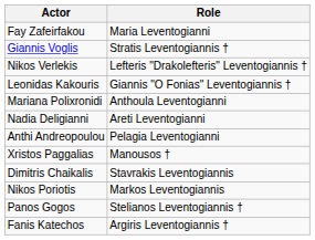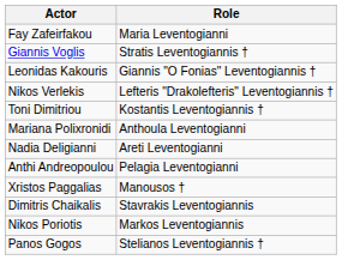 <table class="wikitable">
 <tr>
 <th>Actor</th>
 <th>Role</th>
 </tr>
 <tr>
 <td>Fay Zafeirfakou</td>
 <td>Maria Leventogianni</td>
 </tr>
 <tr>
 <td><a href='#'>Giannis Voglis</a></td>
 <td>Stratis Leventogiannis †</td>
 </tr>
 <tr>
+<td>Leonidas Kakouris</td>
+<td>Giannis "O Fonias" Leventogiannis †</td>
+</tr>
+<tr>
 <td>Nikos Verlekis</td>
 <td>Lefteris "Drakolefteris" Leventogiannis †</td>
 </tr>
 <tr>
-<td>Leonidas Kakouris</td>
-<td>Giannis "O Fonias" Leventogiannis †</td>
+<td>Toni Dimitriou</td>
+<td>Kostantis Leventogiannis †</td>
 </tr>
 <tr>
 <td>Mariana Polixronidi</td>
 <td>Anthoula Leventogianni</td>
 </tr>
 <tr>
 <td>Nadia Deligianni</td>
 <td>Areti Leventogianni</td>
 </tr>
 <tr>
 <td>Anthi Andreopoulou</td>
 <td>Pelagia Leventogianni</td>
 </tr>
 <tr>
 <td>Xristos Paggalias</td>
 <td>Manousos †</td>
 </tr>
 <tr>
 <td>Dimitris Chaikalis</td>
 <td>Stavrakis Leventogiannis</td>
 </tr>
 <tr>
 <td>Nikos Poriotis</td>
 <td>Markos Leventogiannis</td>
 </tr>
 <tr>
 <td>Panos Gogos</td>
 <td>Stelianos Leventogiannis †</td>
 </tr>
-<tr>
-<td>Fanis Katechos</td>
-<td>Argiris Leventogiannis †</td>
-</tr>
 </table>
